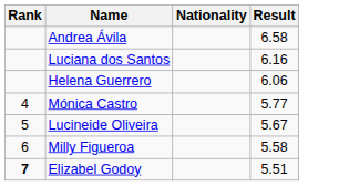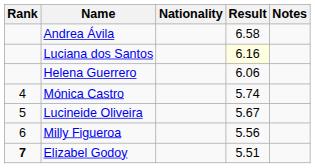 <table class="wikitable sortable" style="text-align:center">
 <tr>
 <th>Rank</th>
 <th>Name</th>
 <th>Nationality</th>
 <th>Result</th>
+<th>Notes</th>
 </tr>
 <tr>
 <td></td>
 <td align=left><a href='#'>Andrea Ávila</a></td>
 <td align=left></td>
 <td>6.58</td>
+<td></td>
 </tr>
 <tr>
 <td></td>
 <td align=left><a href='#'>Luciana dos Santos</a></td>
 <td align=left></td>
-<td>6.16</td>
+<td style="background: lightyellow;">6.16</td>
+<td></td>
 </tr>
 <tr>
 <td></td>
 <td align=left><a href='#'>Helena Guerrero</a></td>
 <td align=left></td>
 <td>6.06</td>
+<td></td>
 </tr>
 <tr>
 <td>4</td>
 <td align=left><a href='#'>Mónica Castro</a></td>
 <td align=left></td>
-<td>5.77</td>
+<td>5.74</td>
+<td></td>
 </tr>
 <tr>
 <td>5</td>
 <td align=left><a href='#'>Lucineide Oliveira</a></td>
 <td align=left></td>
 <td>5.67</td>
+<td></td>
 </tr>
 <tr>
 <td>6</td>
 <td align=left><a href='#'>Milly Figueroa</a></td>
 <td align=left></td>
-<td>5.58</td>
+<td>5.56</td>
+<td></td>
 </tr>
 <tr>
 <td><strong>7</strong></td>
 <td align=left><a href='#'>Elizabel Godoy</a></td>
 <td align=left></td>
 <td>5.51</td>
+<td></td>
 </tr>
 </table>
